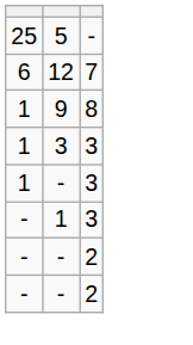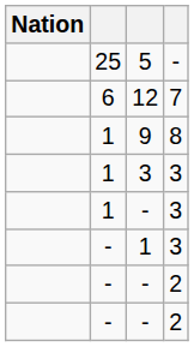 <table class=wikitable style="font-size:90%">
 <tr>
+<th>Nation</th>
 <th></th>
 <th></th>
 <th></th>
 </tr>
 <tr>
+<td><strong></strong></td>
 <td align="center">25</td>
 <td align="center">5</td>
 <td align="center">-</td>
 </tr>
 <tr>
+<td></td>
 <td align="center">6</td>
 <td align="center">12</td>
 <td align="center">7</td>
 </tr>
 <tr>
+<td></td>
 <td align="center">1</td>
 <td align="center">9</td>
 <td align="center">8</td>
 </tr>
 <tr>
+<td></td>
 <td align="center">1</td>
 <td align="center">3</td>
 <td align="center">3</td>
 </tr>
 <tr>
+<td></td>
 <td align="center">1</td>
 <td align="center">-</td>
 <td align="center">3</td>
 </tr>
 <tr>
+<td></td>
 <td align="center">-</td>
 <td align="center">1</td>
 <td align="center">3</td>
 </tr>
 <tr>
+<td></td>
 <td align="center">-</td>
 <td align="center">-</td>
 <td align="center">2</td>
 </tr>
 <tr>
+<td></td>
 <td align="center">-</td>
 <td align="center">-</td>
 <td align="center">2</td>
 </tr>
 </table>
